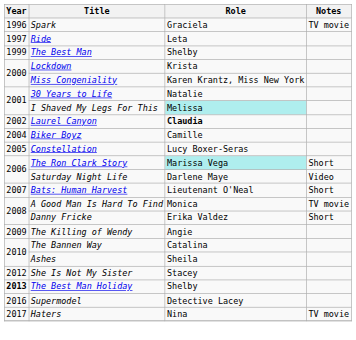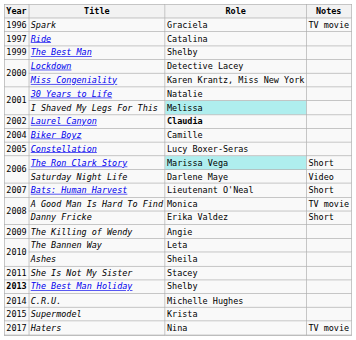 <table class="wikitable sortable">
 <tr>
 <th>Year</th>
 <th>Title</th>
 <th>Role</th>
 <th>Notes</th>
 </tr>
 <tr>
 <td>1996</td>
 <td><em>Spark</em></td>
 <td>Graciela</td>
 <td>TV movie</td>
 </tr>
 <tr>
 <td>1997</td>
 <td><em><a href='#'>Ride</a></em></td>
-<td>Leta</td>
+<td>Catalina</td>
 <td></td>
 </tr>
 <tr>
 <td>1999</td>
 <td><em><a href='#'>The Best Man</a></em></td>
 <td>Shelby</td>
 <td></td>
 </tr>
 <tr>
 <td rowspan=2>2000</td>
 <td><em><a href='#'>Lockdown</a></em></td>
-<td>Krista</td>
+<td>Detective Lacey</td>
 <td></td>
 </tr>
 <tr>
 <td><em><a href='#'>Miss Congeniality</a></em></td>
 <td>Karen Krantz, Miss New York</td>
 <td></td>
 </tr>
 <tr>
 <td rowspan=2>2001</td>
 <td><em><a href='#'>30 Years to Life</a></em></td>
 <td>Natalie</td>
 <td></td>
 </tr>
 <tr>
 <td><em>I Shaved My Legs For This</em></td>
 <td style="background: paleturquoise;">Melissa</td>
 <td></td>
 </tr>
 <tr>
 <td>2002</td>
 <td><em><a href='#'>Laurel Canyon</a></em></td>
 <td><strong>Claudia</strong></td>
 <td></td>
 </tr>
 <tr>
 <td>2004</td>
 <td><em><a href='#'>Biker Boyz</a></em></td>
 <td>Camille</td>
 <td></td>
 </tr>
 <tr>
 <td>2005</td>
 <td><em><a href='#'>Constellation</a></em></td>
 <td>Lucy Boxer-Seras</td>
 <td></td>
 </tr>
 <tr>
 <td rowspan=2>2006</td>
 <td><em><a href='#'>The Ron Clark Story</a></em></td>
 <td style="background: paleturquoise;">Marissa Vega</td>
 <td>Short</td>
 </tr>
 <tr>
 <td><em>Saturday Night Life</em></td>
 <td>Darlene Maye</td>
 <td>Video</td>
 </tr>
 <tr>
 <td>2007</td>
 <td><em><a href='#'>Bats: Human Harvest</a></em></td>
 <td>Lieutenant O'Neal</td>
 <td>Short</td>
 </tr>
 <tr>
 <td rowspan=2>2008</td>
 <td><em>A Good Man Is Hard To Find</em></td>
 <td>Monica</td>
 <td>TV movie</td>
 </tr>
 <tr>
 <td><em>Danny Fricke</em></td>
 <td>Erika Valdez</td>
 <td>Short</td>
 </tr>
 <tr>
 <td>2009</td>
 <td><em>The Killing of Wendy</em></td>
 <td>Angie</td>
 <td></td>
 </tr>
 <tr>
 <td rowspan=2>2010</td>
 <td><em>The Bannen Way</em></td>
-<td>Catalina</td>
+<td>Leta</td>
 <td></td>
 </tr>
 <tr>
 <td><em>Ashes</em></td>
 <td>Sheila</td>
 <td></td>
 </tr>
 <tr>
-<td>2012</td>
+<td>2011</td>
 <td><em>She Is Not My Sister</em></td>
 <td>Stacey</td>
 <td></td>
 </tr>
 <tr>
 <td><strong>2013</strong></td>
 <td><em><a href='#'>The Best Man Holiday</a></em></td>
 <td>Shelby</td>
 <td></td>
 </tr>
 <tr>
-<td>2016</td>
+<td>2014</td>
+<td><em>C.R.U.</em></td>
+<td>Michelle Hughes</td>
+<td></td>
+</tr>
+<tr>
+<td>2015</td>
 <td><em>Supermodel</em></td>
-<td>Detective Lacey</td>
+<td>Krista</td>
 <td></td>
 </tr>
 <tr>
 <td>2017</td>
 <td><em>Haters</em></td>
 <td>Nina</td>
 <td>TV movie</td>
 </tr>
 <tr>
 </tr>
 </table>
